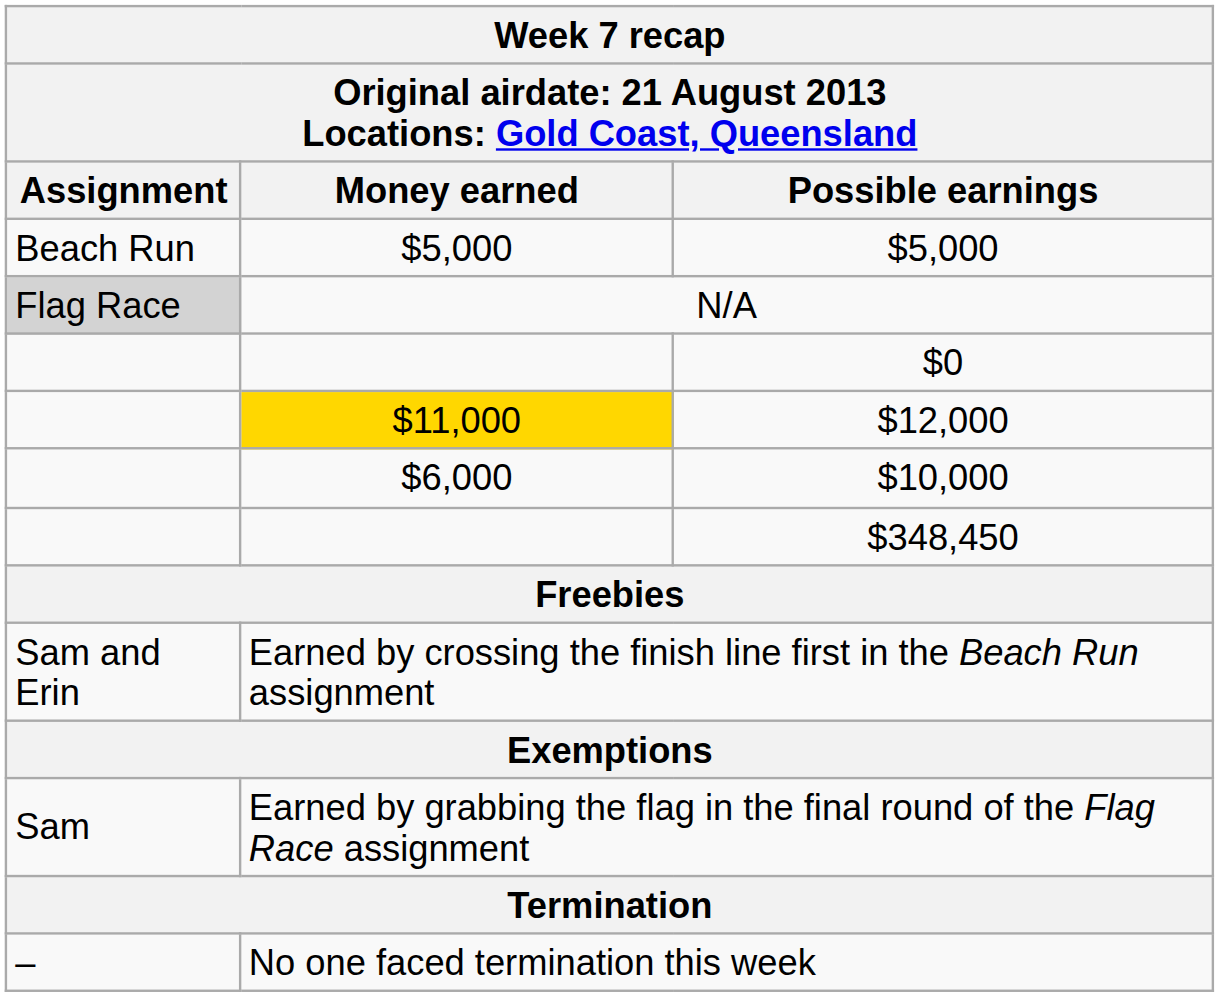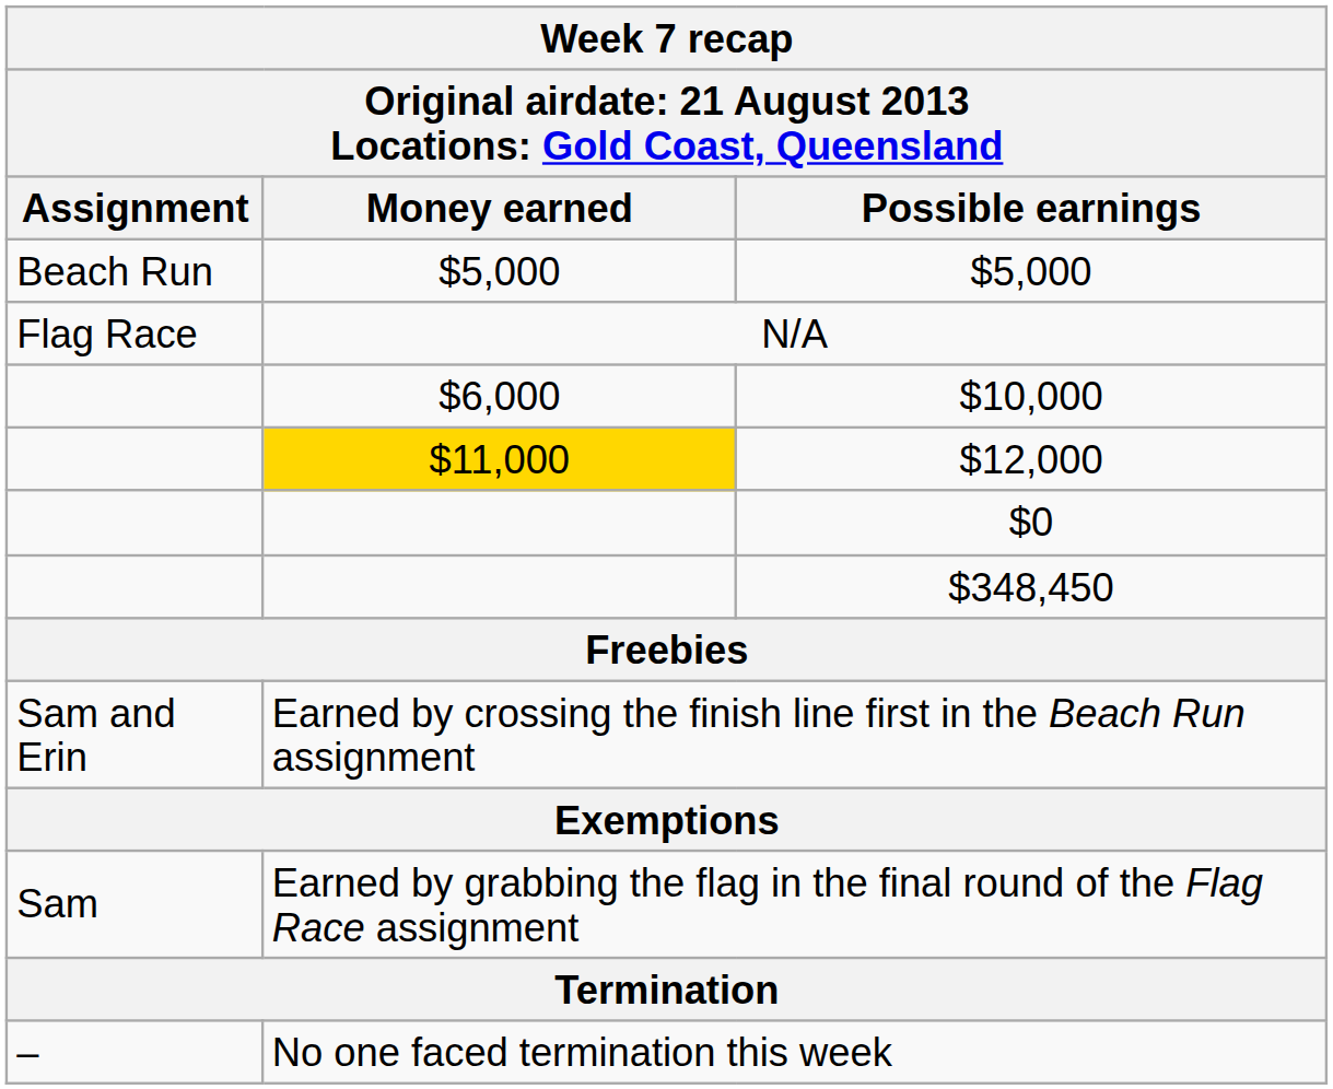 <table class="wikitable" style="font-size: 95%; margin: 10px" align="right" width="40%">
 <tr>
 <th colspan=3>Week 7 recap</th>
 </tr>
 <tr>
 <th colspan=3>Original airdate: 21 August 2013<br>Locations: <a href='#'>Gold Coast, Queensland</a></th>
 </tr>
 <tr>
 <th>Assignment</th>
 <th>Money earned</th>
 <th>Possible earnings</th>
 </tr>
 <tr>
 <td>Beach Run</td>
 <td align="center">$5,000</td>
 <td align="center">$5,000</td>
 </tr>
 <tr>
-<td style="background: lightgrey;">Flag Race</td>
+<td>Flag Race</td>
 <td colspan="2" align="center">N/A</td>
 </tr>
 <tr>
 <td></td>
-<td align="center"></td>
-<td align="center">$0</td>
+<td align="center">$6,000</td>
+<td align="center">$10,000</td>
 </tr>
 <tr>
 <td></td>
 <td align="center" style="background: gold;">$11,000</td>
 <td align="center">$12,000</td>
 </tr>
 <tr>
 <td></td>
-<td align="center">$6,000</td>
-<td align="center">$10,000</td>
+<td align="center"></td>
+<td align="center">$0</td>
 </tr>
 <tr>
 <td><strong></strong></td>
 <td align="center"><strong></strong></td>
 <td align="center">$348,450</td>
 </tr>
 <tr>
 <th colspan=3>Freebies</th>
 </tr>
 <tr>
 <td>Sam and Erin</td>
 <td colspan=2>Earned by crossing the finish line first in the <em>Beach Run</em> assignment</td>
 </tr>
 <tr>
 <th colspan=3>Exemptions</th>
 </tr>
 <tr>
 <td>Sam</td>
 <td colspan=2>Earned by grabbing the flag in the final round of the <em>Flag Race</em> assignment</td>
 </tr>
 <tr>
 <th colspan=3>Termination</th>
 </tr>
 <tr>
 <td>–</td>
 <td colspan=2>No one faced termination this week</td>
 </tr>
 </table>
